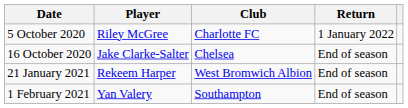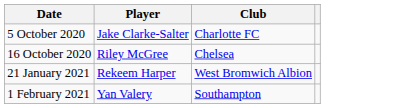 <table class="wikitable">
 <tr>
 <th>Date</th>
 <th>Player</th>
 <th>Club</th>
-<th>Return</th>
 <th></th>
 </tr>
 <tr>
 <td>5 October 2020</td>
-<td><a href='#'>Riley McGree</a></td>
+<td><a href='#'>Jake Clarke-Salter</a></td>
 <td><a href='#'>Charlotte FC</a></td>
-<td>1 January 2022</td>
 <td style=text-align:center></td>
 </tr>
 <tr>
 <td>16 October 2020</td>
-<td><a href='#'>Jake Clarke-Salter</a></td>
+<td><a href='#'>Riley McGree</a></td>
 <td><a href='#'>Chelsea</a></td>
-<td>End of season</td>
 <td style=text-align:center></td>
 </tr>
 <tr>
 <td>21 January 2021</td>
 <td><a href='#'>Rekeem Harper</a></td>
 <td><a href='#'>West Bromwich Albion</a></td>
-<td>End of season</td>
 <td style=text-align:center></td>
 </tr>
 <tr>
 <td>1 February 2021</td>
 <td><a href='#'>Yan Valery</a></td>
 <td><a href='#'>Southampton</a></td>
-<td>End of season</td>
 <td style=text-align:center></td>
 </tr>
 </table>
